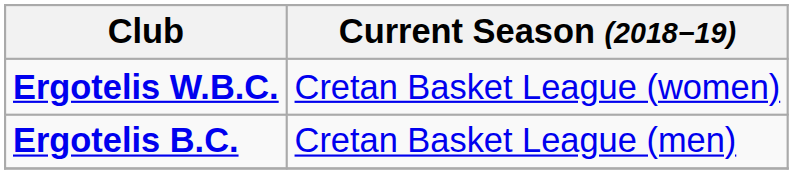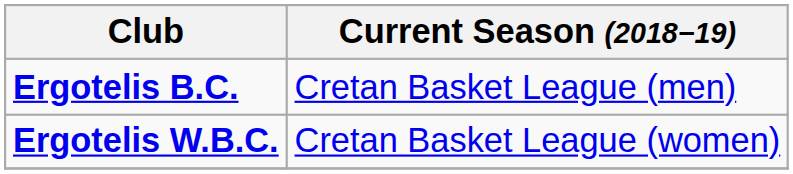 <table class="wikitable sortable" style="text-align: left;">
 <tr>
 <th>Club</th>
 <th>Current Season <small><em>(2018−19)</em></small></th>
 </tr>
 <tr>
+<td><strong><a href='#'>Ergotelis B.C.</a></strong></td>
+<td><a href='#'>Cretan Basket League (men)</a></td>
+</tr>
+<tr>
 <td><strong><a href='#'>Ergotelis W.B.C.</a></strong></td>
 <td><a href='#'>Cretan Basket League (women)</a></td>
 </tr>
 <tr>
-<td><strong><a href='#'>Ergotelis B.C.</a></strong></td>
-<td><a href='#'>Cretan Basket League (men)</a></td>
-</tr>
-<tr>
 </tr>
 </table>
